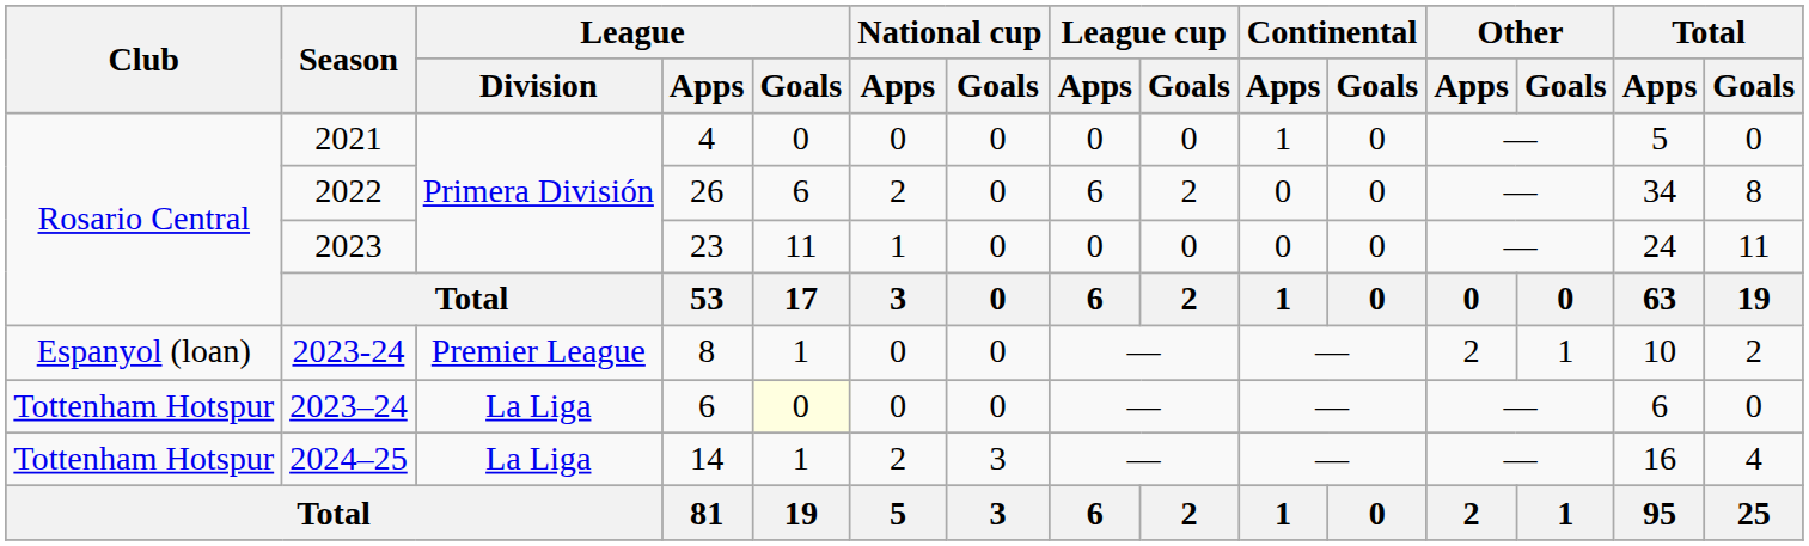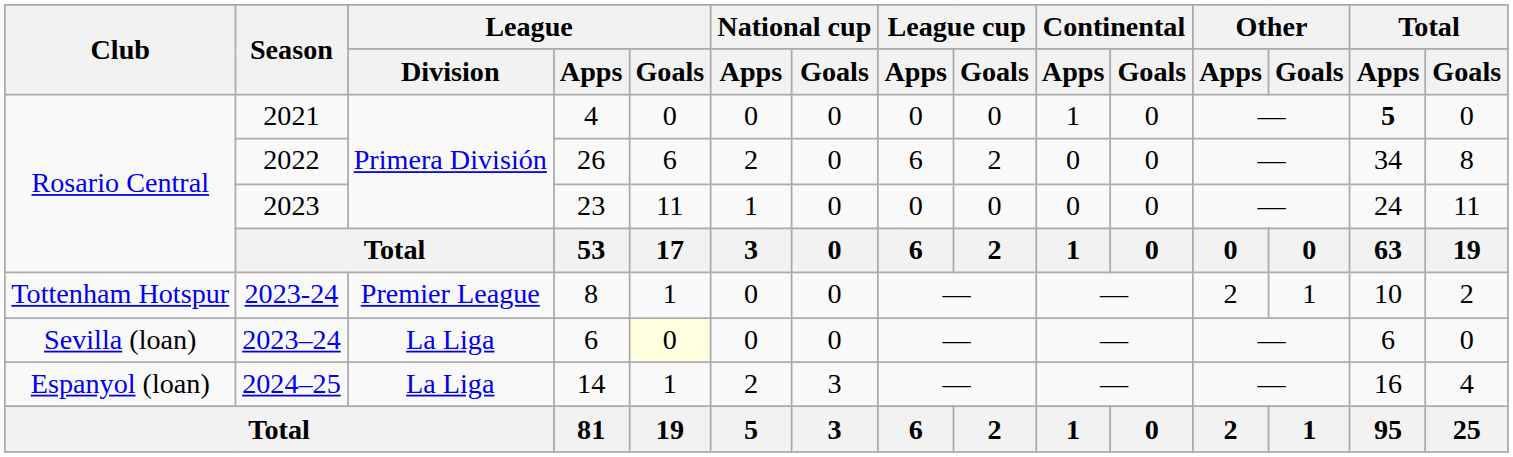 <table class="wikitable" style="text-align: center">
 <tr>
 <th rowspan="2">Club</th>
 <th rowspan="2">Season</th>
 <th colspan="3">League</th>
 <th colspan="2">National cup</th>
 <th colspan="2">League cup</th>
 <th colspan="2">Continental</th>
 <th colspan="2">Other</th>
 <th colspan="2">Total</th>
 </tr>
 <tr>
 <th>Division</th>
 <th>Apps</th>
 <th>Goals</th>
 <th>Apps</th>
 <th>Goals</th>
 <th>Apps</th>
 <th>Goals</th>
 <th>Apps</th>
 <th>Goals</th>
 <th>Apps</th>
 <th>Goals</th>
 <th>Apps</th>
 <th>Goals</th>
 </tr>
 <tr>
 <td rowspan="4"><a href='#'>Rosario Central</a></td>
 <td>2021</td>
 <td rowspan="3"><a href='#'>Primera División</a></td>
 <td>4</td>
 <td>0</td>
 <td>0</td>
 <td>0</td>
 <td>0</td>
 <td>0</td>
 <td>1</td>
 <td>0</td>
 <td colspan="2">—</td>
-<td>5</td>
+<td><strong>5</strong></td>
 <td>0</td>
 </tr>
 <tr>
 <td>2022</td>
 <td>26</td>
 <td>6</td>
 <td>2</td>
 <td>0</td>
 <td>6</td>
 <td>2</td>
 <td>0</td>
 <td>0</td>
 <td colspan="2">—</td>
 <td>34</td>
 <td>8</td>
 </tr>
 <tr>
 <td>2023</td>
 <td>23</td>
 <td>11</td>
 <td>1</td>
 <td>0</td>
 <td>0</td>
 <td>0</td>
 <td>0</td>
 <td>0</td>
 <td colspan="2">—</td>
 <td>24</td>
 <td>11</td>
 </tr>
 <tr>
 <th colspan="2">Total</th>
 <th>53</th>
 <th>17</th>
 <th>3</th>
 <th>0</th>
 <th>6</th>
 <th>2</th>
 <th>1</th>
 <th>0</th>
 <th>0</th>
 <th>0</th>
 <th>63</th>
 <th>19</th>
 </tr>
 <tr>
-<td><a href='#'>Espanyol</a> (loan)</td>
+<td><a href='#'>Tottenham Hotspur</a></td>
 <td><a href='#'>2023-24</a></td>
 <td><a href='#'>Premier League</a></td>
 <td>8</td>
 <td>1</td>
 <td>0</td>
 <td>0</td>
 <td colspan="2">—</td>
 <td colspan="2">—</td>
 <td>2</td>
 <td>1</td>
 <td>10</td>
 <td>2</td>
 </tr>
 <tr>
-<td><a href='#'>Tottenham Hotspur</a></td>
+<td><a href='#'>Sevilla</a> (loan)</td>
 <td><a href='#'>2023–24</a></td>
 <td><a href='#'>La Liga</a></td>
 <td>6</td>
 <td style="background: lightyellow;">0</td>
 <td>0</td>
 <td>0</td>
 <td colspan="2">—</td>
 <td colspan="2">—</td>
 <td colspan="2">—</td>
 <td>6</td>
 <td>0</td>
 </tr>
 <tr>
-<td><a href='#'>Tottenham Hotspur</a></td>
+<td><a href='#'>Espanyol</a> (loan)</td>
 <td><a href='#'>2024–25</a></td>
 <td><a href='#'>La Liga</a></td>
 <td>14</td>
 <td>1</td>
 <td>2</td>
 <td>3</td>
 <td colspan="2">—</td>
 <td colspan="2">—</td>
 <td colspan="2">—</td>
 <td>16</td>
 <td>4</td>
 </tr>
 <tr>
 <th colspan="3">Total</th>
 <th>81</th>
 <th>19</th>
 <th>5</th>
 <th>3</th>
 <th>6</th>
 <th>2</th>
 <th>1</th>
 <th>0</th>
 <th>2</th>
 <th>1</th>
 <th>95</th>
 <th>25</th>
 </tr>
 </table>
